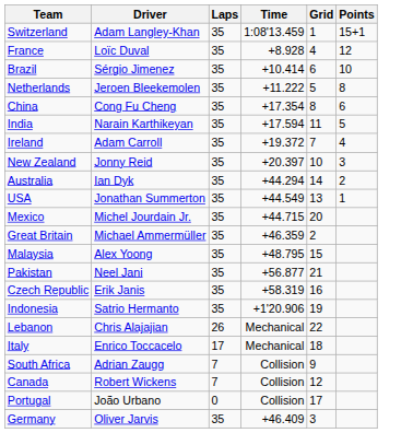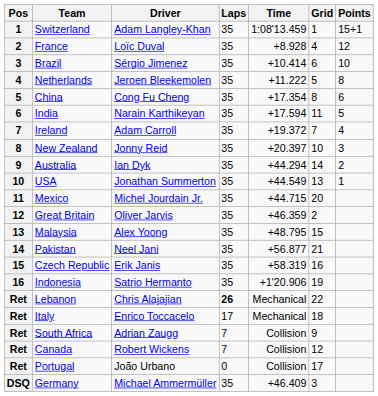 <table class="wikitable" style="font-size:95%">
 <tr>
+<th>Pos</th>
 <th>Team</th>
 <th>Driver</th>
 <th>Laps</th>
 <th>Time</th>
 <th>Grid</th>
 <th>Points</th>
 </tr>
 <tr>
+<th>1</th>
 <td> <a href='#'>Switzerland</a></td>
 <td><a href='#'>Adam Langley-Khan</a></td>
 <td>35</td>
 <td>1:08'13.459</td>
 <td>1</td>
 <td>15+1</td>
 </tr>
 <tr>
+<th>2</th>
 <td> <a href='#'>France</a></td>
 <td><a href='#'>Loïc Duval</a></td>
 <td>35</td>
 <td align=right>+8.928</td>
 <td>4</td>
 <td>12</td>
 </tr>
 <tr>
+<th>3</th>
 <td> <a href='#'>Brazil</a></td>
 <td><a href='#'>Sérgio Jimenez</a></td>
 <td>35</td>
 <td align=right>+10.414</td>
 <td>6</td>
 <td>10</td>
 </tr>
 <tr>
+<th>4</th>
 <td> <a href='#'>Netherlands</a></td>
 <td><a href='#'>Jeroen Bleekemolen</a></td>
 <td>35</td>
 <td align=right>+11.222</td>
 <td>5</td>
 <td>8</td>
 </tr>
 <tr>
+<th>5</th>
 <td> <a href='#'>China</a></td>
 <td><a href='#'>Cong Fu Cheng</a></td>
 <td>35</td>
 <td align=right>+17.354</td>
 <td>8</td>
 <td>6</td>
 </tr>
 <tr>
+<th>6</th>
 <td> <a href='#'>India</a></td>
 <td><a href='#'>Narain Karthikeyan</a></td>
 <td>35</td>
 <td align=right>+17.594</td>
 <td>11</td>
 <td>5</td>
 </tr>
 <tr>
+<th>7</th>
 <td> <a href='#'>Ireland</a></td>
 <td><a href='#'>Adam Carroll</a></td>
 <td>35</td>
 <td align=right>+19.372</td>
 <td>7</td>
 <td>4</td>
 </tr>
 <tr>
+<th>8</th>
 <td> <a href='#'>New Zealand</a></td>
 <td><a href='#'>Jonny Reid</a></td>
 <td>35</td>
 <td align=right>+20.397</td>
 <td>10</td>
 <td>3</td>
 </tr>
 <tr>
+<th>9</th>
 <td> <a href='#'>Australia</a></td>
 <td><a href='#'>Ian Dyk</a></td>
 <td>35</td>
 <td align=right>+44.294</td>
 <td>14</td>
 <td>2</td>
 </tr>
 <tr>
+<th>10</th>
 <td> <a href='#'>USA</a></td>
 <td><a href='#'>Jonathan Summerton</a></td>
 <td>35</td>
 <td align=right>+44.549</td>
 <td>13</td>
 <td>1</td>
 </tr>
 <tr>
+<th>11</th>
 <td> <a href='#'>Mexico</a></td>
 <td><a href='#'>Michel Jourdain Jr.</a></td>
 <td>35</td>
 <td align=right>+44.715</td>
 <td>20</td>
 <td></td>
 </tr>
 <tr>
+<th>12</th>
 <td> <a href='#'>Great Britain</a></td>
-<td><a href='#'>Michael Ammermüller</a></td>
+<td><a href='#'>Oliver Jarvis</a></td>
 <td>35</td>
 <td align=right>+46.359</td>
 <td>2</td>
 <td></td>
 </tr>
 <tr>
+<th>13</th>
 <td> <a href='#'>Malaysia</a></td>
 <td><a href='#'>Alex Yoong</a></td>
 <td>35</td>
 <td align=right>+48.795</td>
 <td>15</td>
 <td></td>
 </tr>
 <tr>
+<th>14</th>
 <td> <a href='#'>Pakistan</a></td>
 <td><a href='#'>Neel Jani</a></td>
 <td>35</td>
 <td align=right>+56.877</td>
 <td>21</td>
 <td></td>
 </tr>
 <tr>
+<th>15</th>
 <td> <a href='#'>Czech Republic</a></td>
 <td><a href='#'>Erik Janis</a></td>
 <td>35</td>
 <td align=right>+58.319</td>
 <td>16</td>
 <td></td>
 </tr>
 <tr>
+<th>16</th>
 <td> <a href='#'>Indonesia</a></td>
 <td><a href='#'>Satrio Hermanto</a></td>
 <td>35</td>
 <td align=right>+1'20.906</td>
 <td>19</td>
 <td></td>
 </tr>
 <tr>
+<th>Ret</th>
 <td> <a href='#'>Lebanon</a></td>
 <td><a href='#'>Chris Alajajian</a></td>
-<td>26</td>
+<td><strong>26</strong></td>
 <td align=right>Mechanical</td>
 <td>22</td>
 <td></td>
 </tr>
 <tr>
+<th>Ret</th>
 <td> <a href='#'>Italy</a></td>
 <td><a href='#'>Enrico Toccacelo</a></td>
 <td>17</td>
 <td align=right>Mechanical</td>
 <td>18</td>
 <td></td>
 </tr>
 <tr>
+<th>Ret</th>
 <td> <a href='#'>South Africa</a></td>
 <td><a href='#'>Adrian Zaugg</a></td>
 <td>7</td>
 <td align=right>Collision</td>
 <td>9</td>
 <td></td>
 </tr>
 <tr>
+<th>Ret</th>
 <td> <a href='#'>Canada</a></td>
 <td><a href='#'>Robert Wickens</a></td>
 <td>7</td>
 <td align=right>Collision</td>
 <td>12</td>
 <td></td>
 </tr>
 <tr>
+<th>Ret</th>
 <td> <a href='#'>Portugal</a></td>
 <td>João Urbano</td>
 <td>0</td>
 <td align=right>Collision</td>
 <td>17</td>
 <td></td>
 </tr>
 <tr>
+<th>DSQ</th>
 <td> <a href='#'>Germany</a></td>
-<td><a href='#'>Oliver Jarvis</a></td>
+<td><a href='#'>Michael Ammermüller</a></td>
 <td>35</td>
 <td align=right>+46.409</td>
 <td>3</td>
 <td></td>
 </tr>
 </table>
